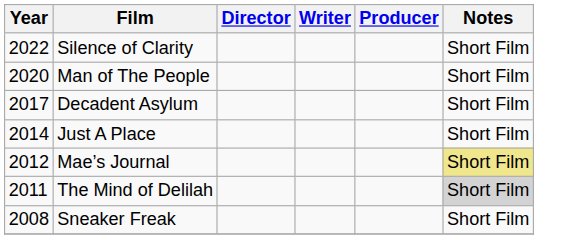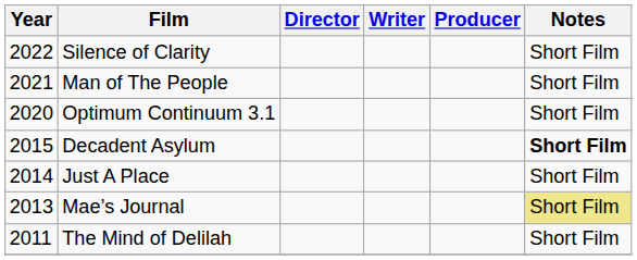 <table class="wikitable sortable">
 <tr>
 <th>Year</th>
 <th>Film</th>
 <th><a href='#'>Director</a></th>
 <th><a href='#'>Writer</a></th>
 <th><a href='#'>Producer</a></th>
 <th>Notes</th>
 </tr>
 <tr>
 <td>2022</td>
 <td>Silence of Clarity</td>
 <td></td>
 <td></td>
 <td></td>
 <td>Short Film</td>
 </tr>
 <tr>
-<td>2020</td>
+<td>2021</td>
 <td>Man of The People</td>
 <td style="text-align:center;"></td>
 <td style="text-align:center;"></td>
 <td></td>
 <td>Short Film</td>
 </tr>
 <tr>
-<td>2017</td>
+<td>2020</td>
+<td>Optimum Continuum 3.1</td>
+<td style="text-align:center;"></td>
+<td style="text-align:center;"></td>
+<td style="text-align:center;"></td>
+<td>Short Film</td>
+</tr>
+<tr>
+<td>2015</td>
 <td>Decadent Asylum</td>
 <td style="text-align:center;"></td>
 <td style="text-align:center;"></td>
 <td style="text-align:center;"></td>
-<td>Short Film</td>
+<td><strong>Short Film</strong></td>
 </tr>
 <tr>
 <td>2014</td>
 <td>Just A Place</td>
 <td style="text-align:center;"></td>
 <td style="text-align:center;"></td>
 <td style="text-align:center;"></td>
 <td>Short Film</td>
 </tr>
 <tr>
-<td>2012</td>
+<td>2013</td>
 <td>Mae’s Journal</td>
 <td style="text-align:center;"></td>
 <td style="text-align:center;"></td>
 <td style="text-align:center;"></td>
 <td style="background: khaki;">Short Film</td>
 </tr>
 <tr>
 <td>2011</td>
 <td>The Mind of Delilah</td>
 <td style="text-align:center;"></td>
 <td style="text-align:center;"></td>
 <td style="text-align:center;"></td>
-<td style="background: lightgrey;">Short Film</td>
-</tr>
-<tr>
-<td>2008</td>
-<td>Sneaker Freak</td>
-<td style="text-align:center;"></td>
-<td style="text-align:center;"></td>
-<td style="text-align:center;"></td>
 <td>Short Film</td>
 </tr>
 <tr>
 </tr>
 <tr>
 </tr>
 </table>
